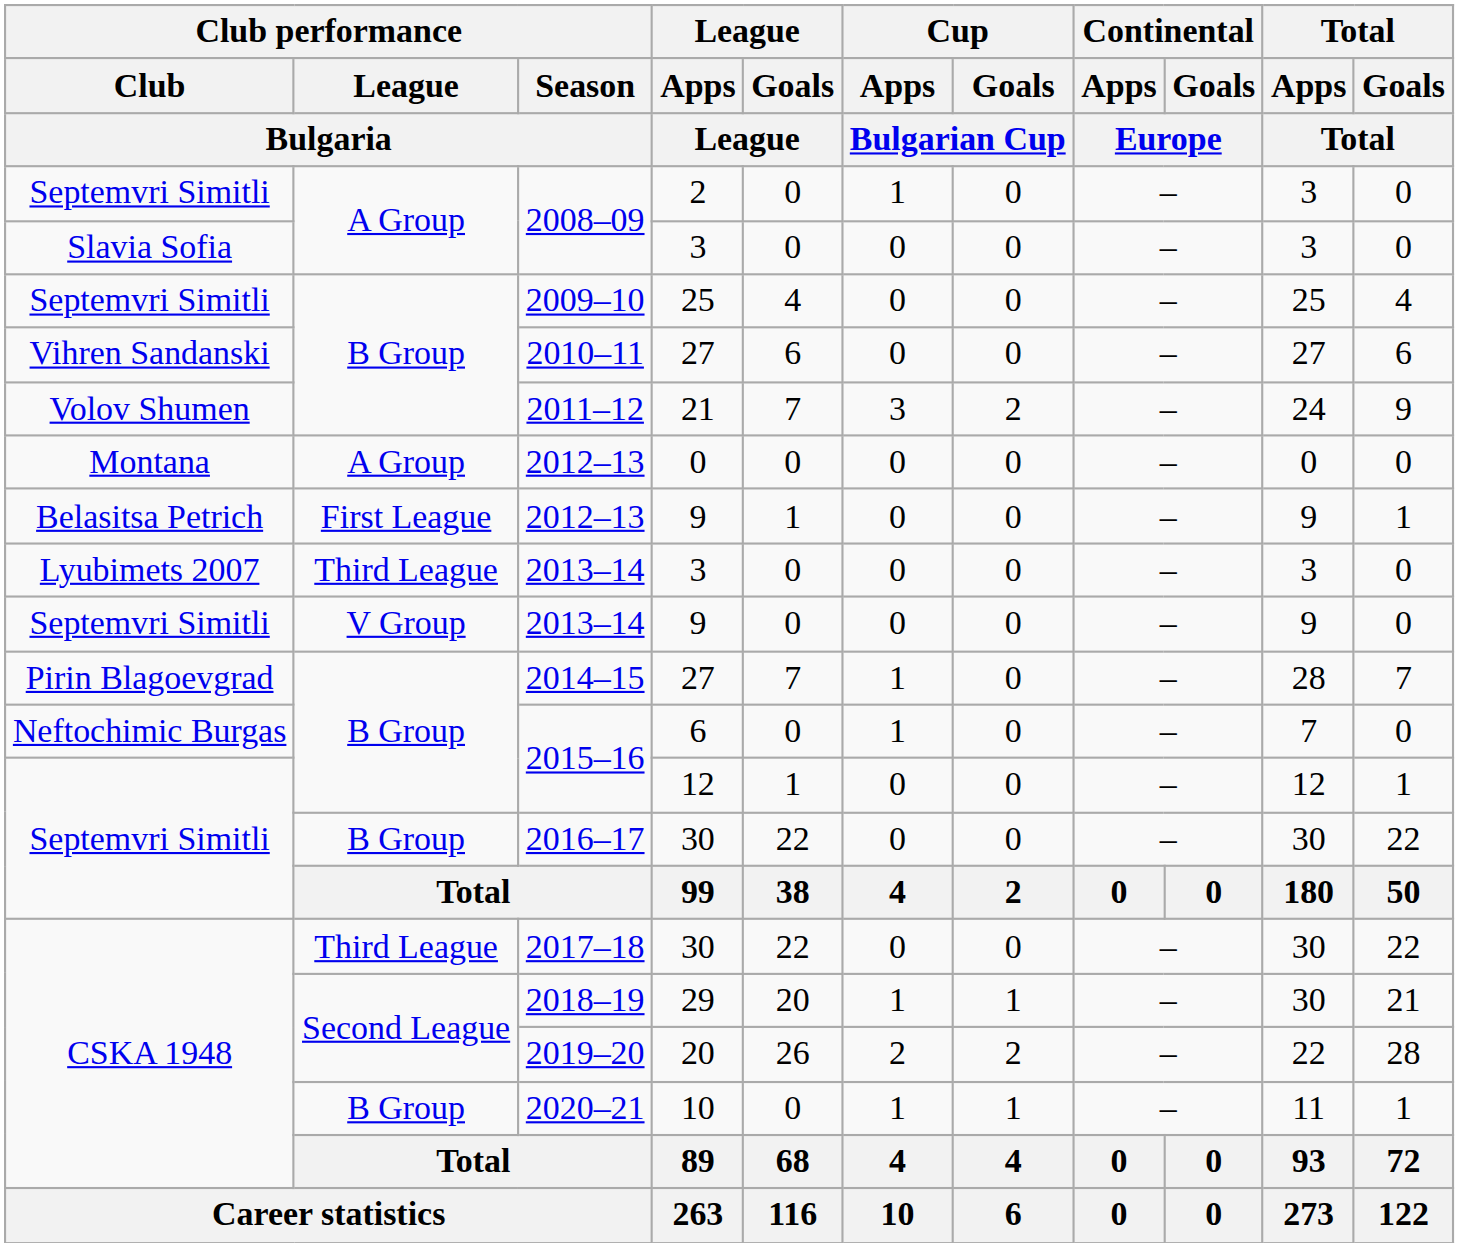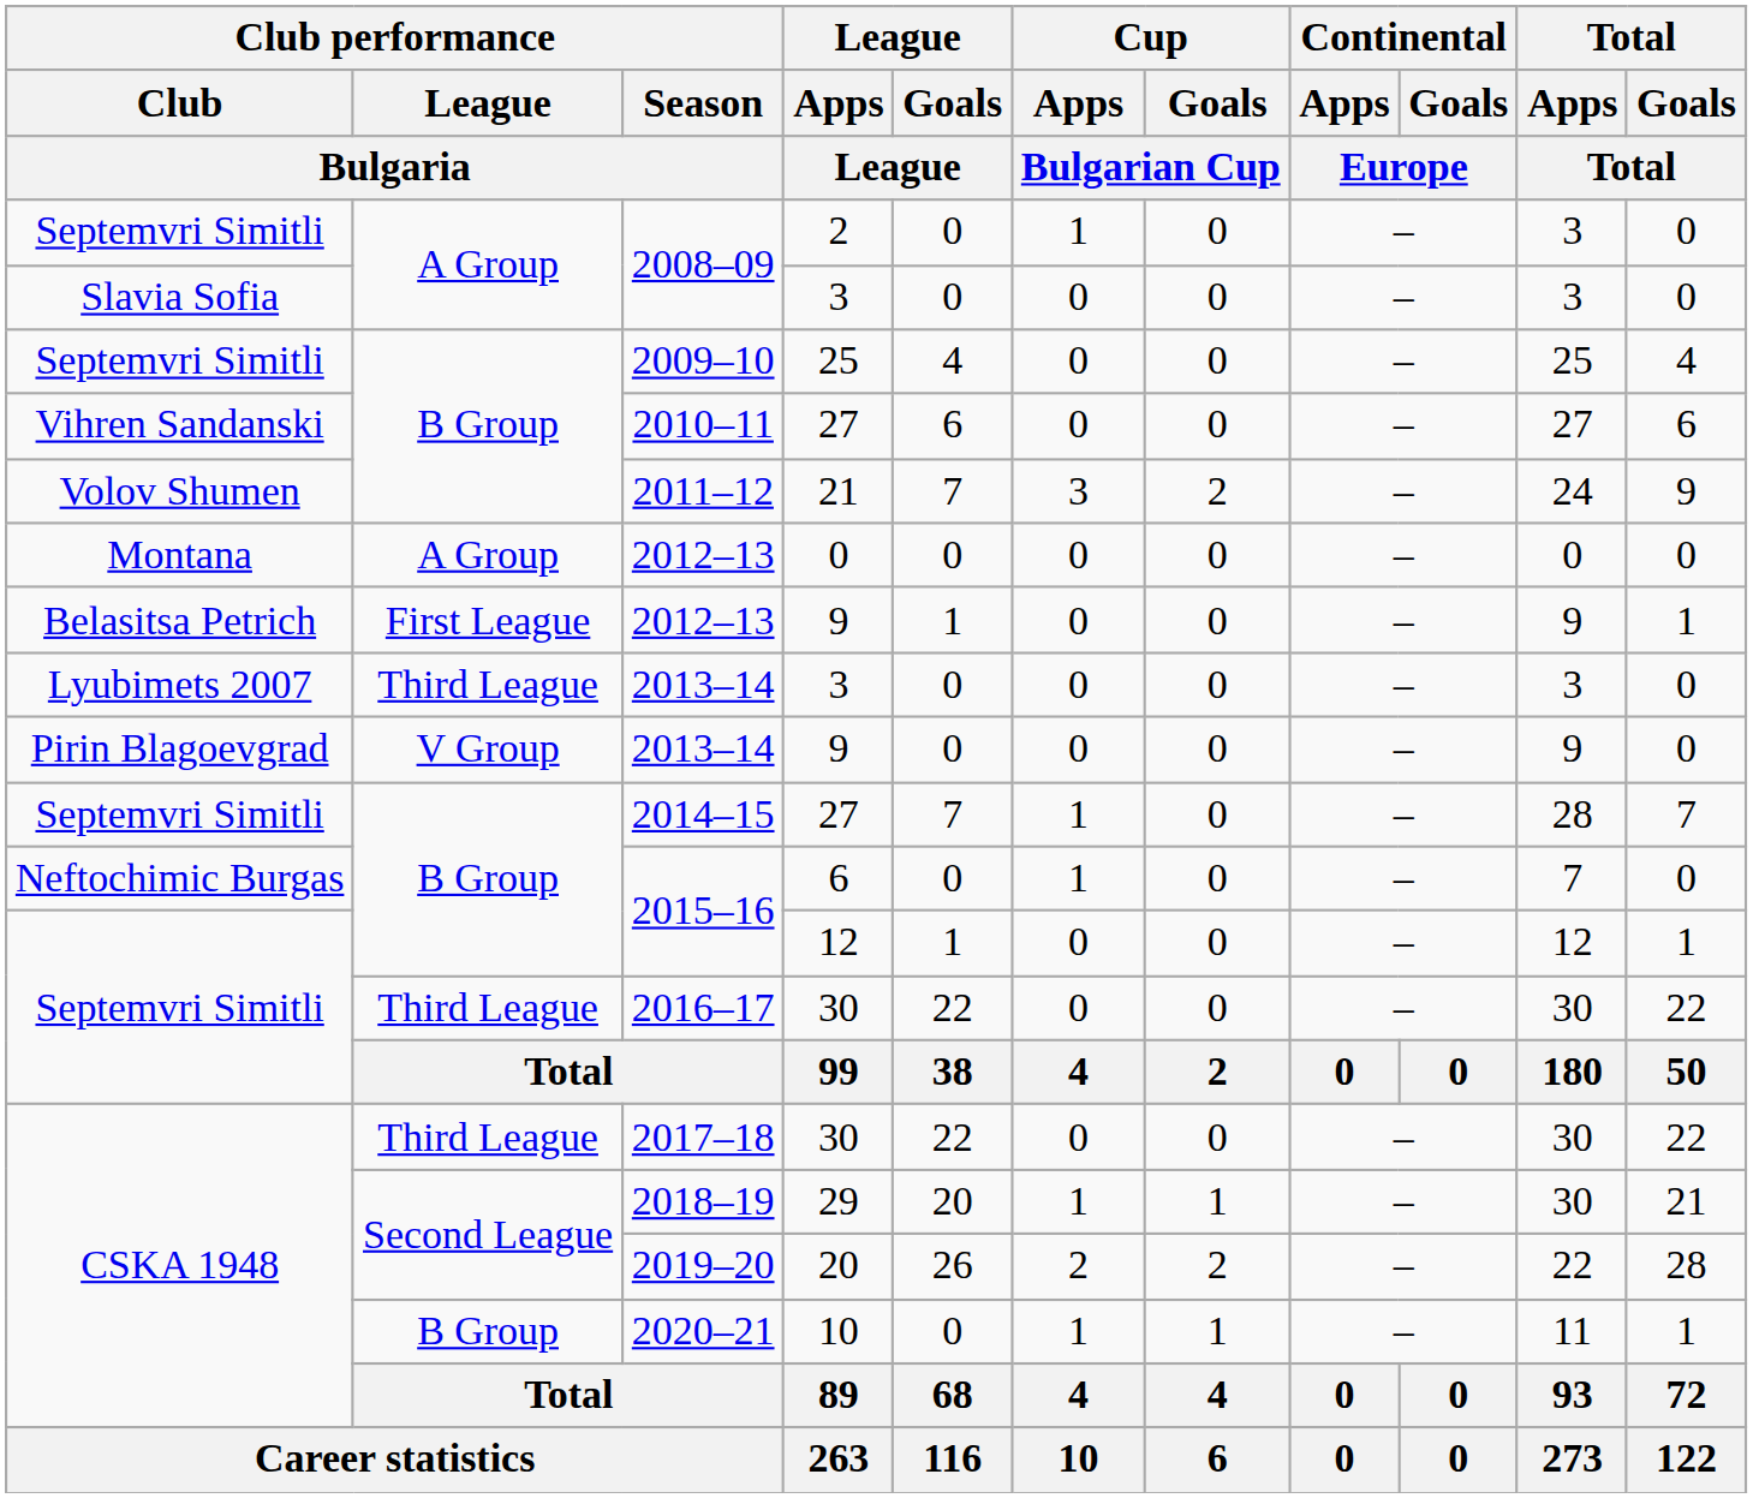 <table class="wikitable" style="text-align: center">
 <tr>
 <th Colspan="3">Club performance</th>
 <th Colspan="2">League</th>
 <th Colspan="2">Cup</th>
 <th Colspan="2">Continental</th>
 <th Colspan="2">Total</th>
 </tr>
 <tr>
 <th>Club</th>
 <th>League</th>
 <th>Season</th>
 <th>Apps</th>
 <th>Goals</th>
 <th>Apps</th>
 <th>Goals</th>
 <th>Apps</th>
 <th>Goals</th>
 <th>Apps</th>
 <th>Goals</th>
 </tr>
 <tr>
 <th Colspan="3">Bulgaria</th>
 <th Colspan="2">League</th>
 <th Colspan="2"><a href='#'>Bulgarian Cup</a></th>
 <th Colspan="2"><a href='#'>Europe</a></th>
 <th Colspan="2">Total</th>
 </tr>
 <tr>
 <td rowspan="1" valign="center"><a href='#'>Septemvri Simitli</a></td>
 <td rowspan="2"><a href='#'>A Group</a></td>
 <td rowspan="2"><a href='#'>2008–09</a></td>
 <td>2</td>
 <td>0</td>
 <td>1</td>
 <td>0</td>
 <td colspan="2">–</td>
 <td>3</td>
 <td>0</td>
 </tr>
 <tr>
 <td rowspan="1" valign="center"><a href='#'>Slavia Sofia</a></td>
 <td>3</td>
 <td>0</td>
 <td>0</td>
 <td>0</td>
 <td colspan="2">–</td>
 <td>3</td>
 <td>0</td>
 </tr>
 <tr>
 <td rowspan="1" valign="center"><a href='#'>Septemvri Simitli</a></td>
 <td rowspan="3"><a href='#'>B Group</a></td>
 <td><a href='#'>2009–10</a></td>
 <td>25</td>
 <td>4</td>
 <td>0</td>
 <td>0</td>
 <td colspan="2">–</td>
 <td>25</td>
 <td>4</td>
 </tr>
 <tr>
 <td rowspan="1" valign="center"><a href='#'>Vihren Sandanski</a></td>
 <td><a href='#'>2010–11</a></td>
 <td>27</td>
 <td>6</td>
 <td>0</td>
 <td>0</td>
 <td colspan="2">–</td>
 <td>27</td>
 <td>6</td>
 </tr>
 <tr>
 <td rowspan="1" valign="center"><a href='#'>Volov Shumen</a></td>
 <td><a href='#'>2011–12</a></td>
 <td>21</td>
 <td>7</td>
 <td>3</td>
 <td>2</td>
 <td colspan="2">–</td>
 <td>24</td>
 <td>9</td>
 </tr>
 <tr>
 <td rowspan="1" valign="center"><a href='#'>Montana</a></td>
 <td rowspan="1"><a href='#'>A Group</a></td>
 <td><a href='#'>2012–13</a></td>
 <td>0</td>
 <td>0</td>
 <td>0</td>
 <td>0</td>
 <td colspan="2">–</td>
 <td>0</td>
 <td>0</td>
 </tr>
 <tr>
 <td rowspan="1" valign="center"><a href='#'>Belasitsa Petrich</a></td>
 <td rowspan="1"><a href='#'>First League</a></td>
 <td><a href='#'>2012–13</a></td>
 <td>9</td>
 <td>1</td>
 <td>0</td>
 <td>0</td>
 <td colspan="2">–</td>
 <td>9</td>
 <td>1</td>
 </tr>
 <tr>
 <td rowspan="1" valign="center"><a href='#'>Lyubimets 2007</a></td>
 <td rowspan="1"><a href='#'>Third League</a></td>
 <td><a href='#'>2013–14</a></td>
 <td>3</td>
 <td>0</td>
 <td>0</td>
 <td>0</td>
 <td colspan="2">–</td>
 <td>3</td>
 <td>0</td>
 </tr>
 <tr>
-<td rowspan="1" valign="center"><a href='#'>Septemvri Simitli</a></td>
+<td rowspan="1" valign="center"><a href='#'>Pirin Blagoevgrad</a></td>
 <td rowspan="1"><a href='#'>V Group</a></td>
 <td><a href='#'>2013–14</a></td>
 <td>9</td>
 <td>0</td>
 <td>0</td>
 <td>0</td>
 <td colspan="2">–</td>
 <td>9</td>
 <td>0</td>
 </tr>
 <tr>
-<td rowspan="1" valign="center"><a href='#'>Pirin Blagoevgrad</a></td>
+<td rowspan="1" valign="center"><a href='#'>Septemvri Simitli</a></td>
 <td rowspan="3"><a href='#'>B Group</a></td>
 <td><a href='#'>2014–15</a></td>
 <td>27</td>
 <td>7</td>
 <td>1</td>
 <td>0</td>
 <td colspan="2">–</td>
 <td>28</td>
 <td>7</td>
 </tr>
 <tr>
 <td rowspan="1" valign="center"><a href='#'>Neftochimic Burgas</a></td>
 <td rowspan="2"><a href='#'>2015–16</a></td>
 <td>6</td>
 <td>0</td>
 <td>1</td>
 <td>0</td>
 <td colspan="2">–</td>
 <td>7</td>
 <td>0</td>
 </tr>
 <tr>
 <td rowspan="3" valign="center"><a href='#'>Septemvri Simitli</a></td>
 <td>12</td>
 <td>1</td>
 <td>0</td>
 <td>0</td>
 <td colspan="2">–</td>
 <td>12</td>
 <td>1</td>
 </tr>
 <tr>
-<td rowspan="1"><a href='#'>B Group</a></td>
+<td rowspan="1"><a href='#'>Third League</a></td>
 <td><a href='#'>2016–17</a></td>
 <td>30</td>
 <td>22</td>
 <td>0</td>
 <td>0</td>
 <td colspan="2">–</td>
 <td>30</td>
 <td>22</td>
 </tr>
 <tr>
 <th colspan=2>Total</th>
 <th>99</th>
 <th>38</th>
 <th>4</th>
 <th>2</th>
 <th>0</th>
 <th>0</th>
 <th>180</th>
 <th>50</th>
 </tr>
 <tr>
 <td rowspan="5" valign="center"><a href='#'>CSKA 1948</a></td>
 <td rowspan="1"><a href='#'>Third League</a></td>
 <td><a href='#'>2017–18</a></td>
 <td>30</td>
 <td>22</td>
 <td>0</td>
 <td>0</td>
 <td colspan="2">–</td>
 <td>30</td>
 <td>22</td>
 </tr>
 <tr>
 <td rowspan="2"><a href='#'>Second League</a></td>
 <td><a href='#'>2018–19</a></td>
 <td>29</td>
 <td>20</td>
 <td>1</td>
 <td>1</td>
 <td colspan="2">–</td>
 <td>30</td>
 <td>21</td>
 </tr>
 <tr>
 <td><a href='#'>2019–20</a></td>
 <td>20</td>
 <td>26</td>
 <td>2</td>
 <td>2</td>
 <td colspan="2">–</td>
 <td>22</td>
 <td>28</td>
 </tr>
 <tr>
 <td rowspan="1"><a href='#'>B Group</a></td>
 <td><a href='#'>2020–21</a></td>
 <td>10</td>
 <td>0</td>
 <td>1</td>
 <td>1</td>
 <td colspan="2">–</td>
 <td>11</td>
 <td>1</td>
 </tr>
 <tr>
 <th colspan=2>Total</th>
 <th>89</th>
 <th>68</th>
 <th>4</th>
 <th>4</th>
 <th>0</th>
 <th>0</th>
 <th>93</th>
 <th>72</th>
 </tr>
 <tr>
 <th colspan="3">Career statistics</th>
 <th>263</th>
 <th>116</th>
 <th>10</th>
 <th>6</th>
 <th>0</th>
 <th>0</th>
 <th>273</th>
 <th>122</th>
 </tr>
 </table>
